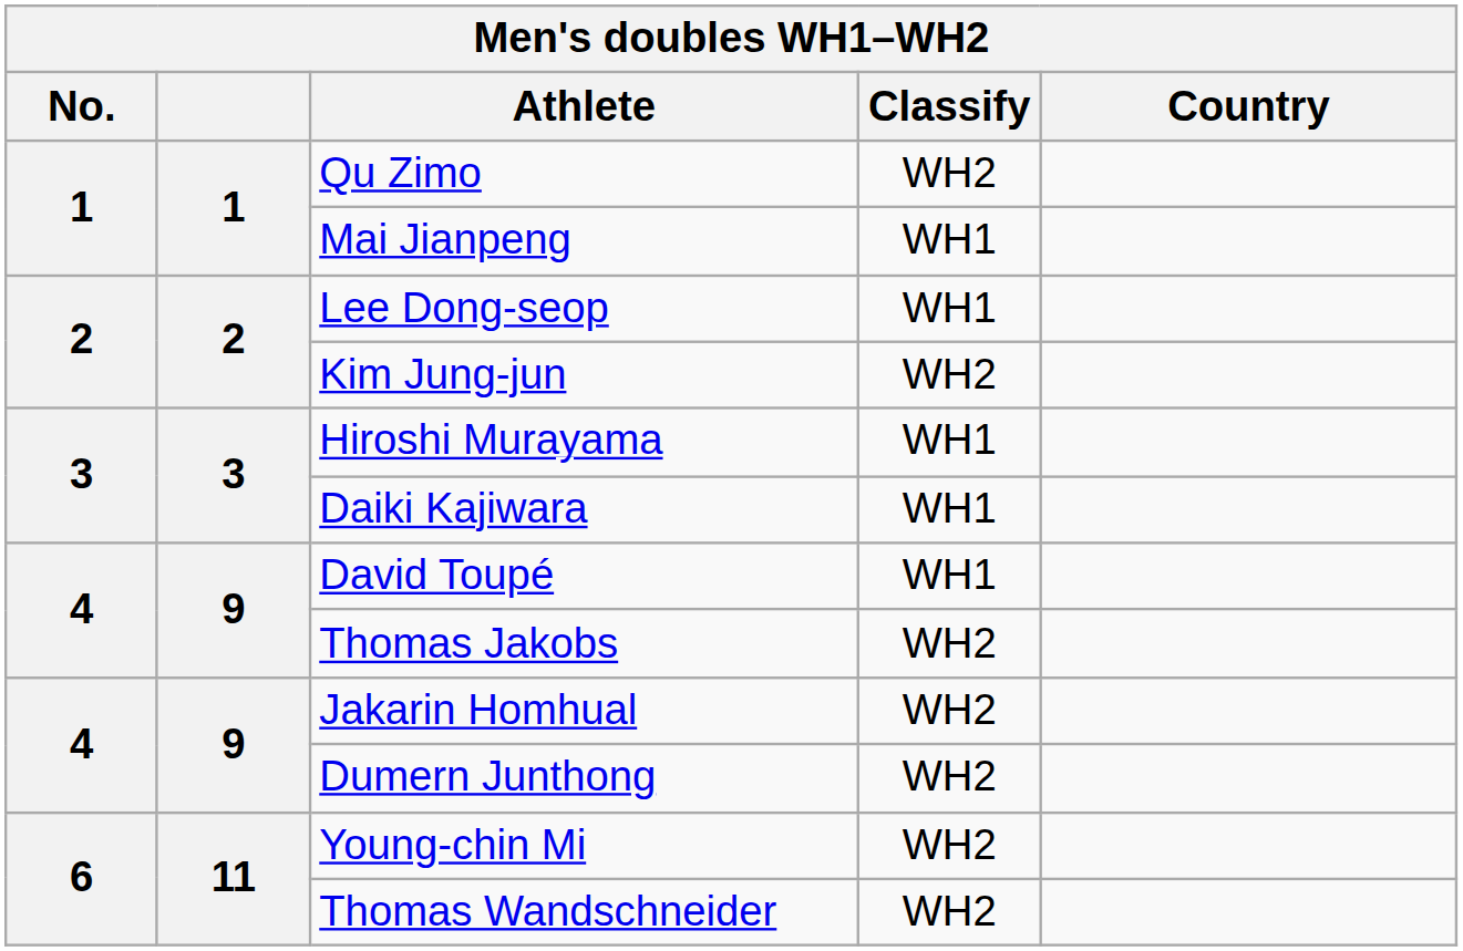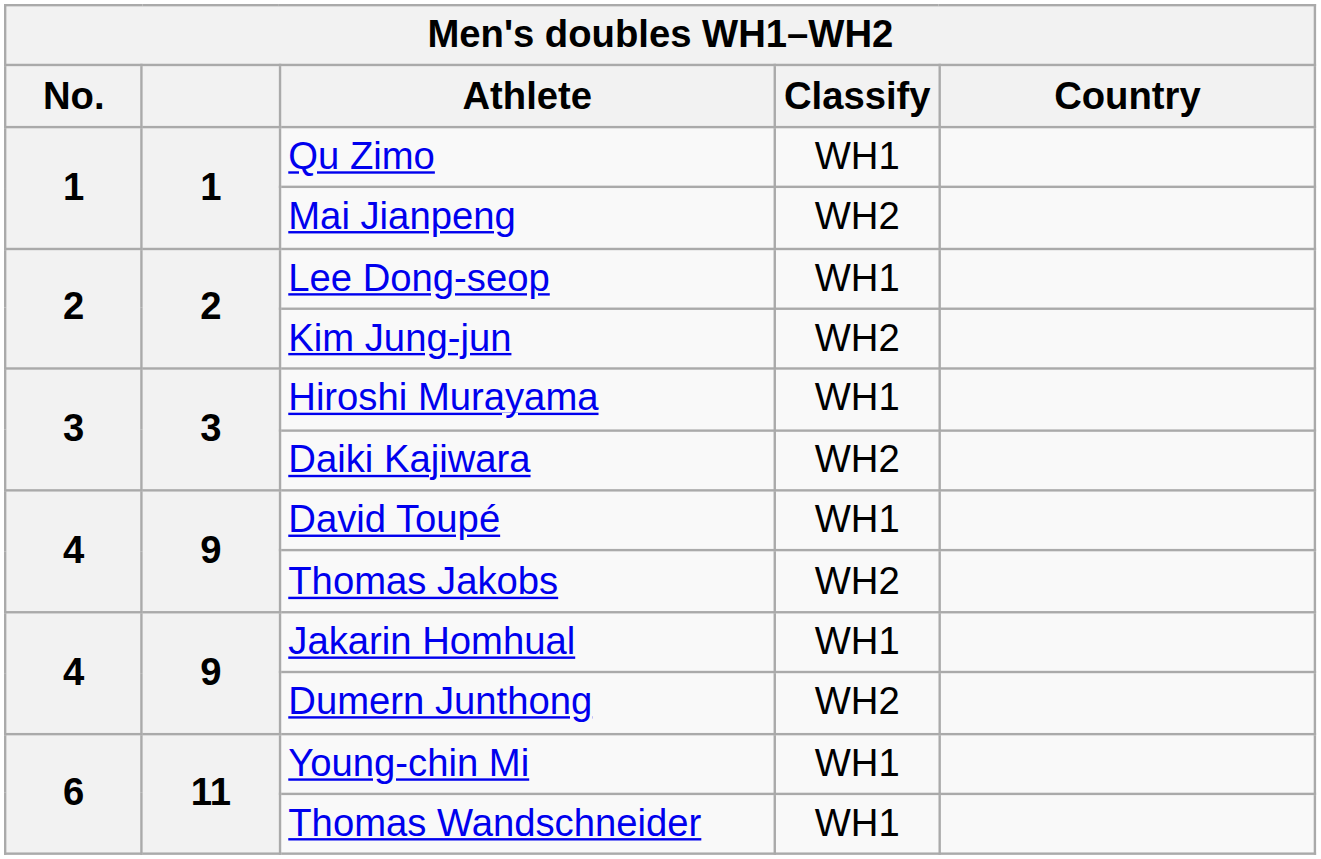 <table class="wikitable">
 <tr>
 <th colspan="5">Men's doubles WH1–WH2</th>
 </tr>
 <tr>
 <th width="50">No.</th>
 <th width="50"></th>
 <th width="200">Athlete</th>
 <th width="50">Classify</th>
 <th width="150">Country</th>
 </tr>
 <tr>
 <th rowspan="2">1</th>
 <th rowspan="2">1</th>
 <td><a href='#'>Qu Zimo</a></td>
-<td align="center">WH2</td>
+<td align="center">WH1</td>
 <td></td>
 </tr>
 <tr>
 <td><a href='#'>Mai Jianpeng</a></td>
-<td align="center">WH1</td>
+<td align="center">WH2</td>
 <td></td>
 </tr>
 <tr>
 <th rowspan="2">2</th>
 <th rowspan="2">2</th>
 <td><a href='#'>Lee Dong-seop</a></td>
 <td align="center">WH1</td>
 <td></td>
 </tr>
 <tr>
 <td><a href='#'>Kim Jung-jun</a></td>
 <td align="center">WH2</td>
 <td></td>
 </tr>
 <tr>
 <th rowspan="2">3</th>
 <th rowspan="2">3</th>
 <td><a href='#'>Hiroshi Murayama</a></td>
 <td align="center">WH1</td>
 <td></td>
 </tr>
 <tr>
 <td><a href='#'>Daiki Kajiwara</a></td>
-<td align="center">WH1</td>
+<td align="center">WH2</td>
 <td></td>
 </tr>
 <tr>
 <th rowspan="2">4</th>
 <th rowspan="2">9</th>
 <td><a href='#'>David Toupé</a></td>
 <td align="center">WH1</td>
 <td></td>
 </tr>
 <tr>
 <td><a href='#'>Thomas Jakobs</a></td>
 <td align="center">WH2</td>
 <td></td>
 </tr>
 <tr>
 <th rowspan="2">4</th>
 <th rowspan="2">9</th>
 <td><a href='#'>Jakarin Homhual</a></td>
-<td align="center">WH2</td>
+<td align="center">WH1</td>
 <td></td>
 </tr>
 <tr>
 <td><a href='#'>Dumern Junthong</a></td>
 <td align="center">WH2</td>
 <td></td>
 </tr>
 <tr>
 <th rowspan="2">6</th>
 <th rowspan="2">11</th>
 <td><a href='#'>Young-chin Mi</a></td>
-<td align="center">WH2</td>
+<td align="center">WH1</td>
 <td></td>
 </tr>
 <tr>
 <td><a href='#'>Thomas Wandschneider</a></td>
-<td align="center">WH2</td>
+<td align="center">WH1</td>
 <td></td>
 </tr>
 </table>
